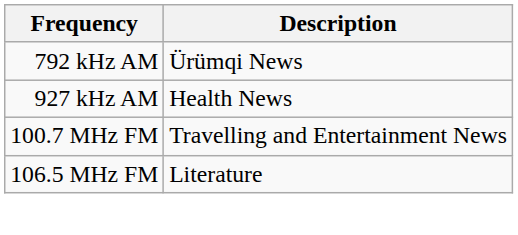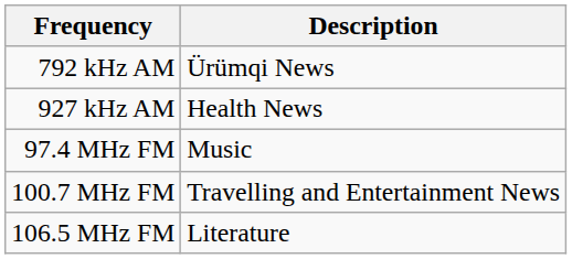 <table class="wikitable">
 <tr>
 <th>Frequency</th>
 <th>Description</th>
 </tr>
 <tr>
 <td style="text-align:right;">792 kHz AM</td>
 <td>Ürümqi News</td>
 </tr>
 <tr>
 <td style="text-align:right;">927 kHz AM</td>
 <td>Health News</td>
 </tr>
 <tr>
+<td style="text-align:right;">97.4 MHz FM</td>
+<td>Music</td>
+</tr>
+<tr>
 <td style="text-align:right;">100.7 MHz FM</td>
 <td>Travelling and Entertainment News</td>
 </tr>
 <tr>
 <td style="text-align:right;">106.5 MHz FM</td>
 <td>Literature</td>
 </tr>
 </table>
